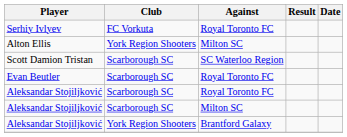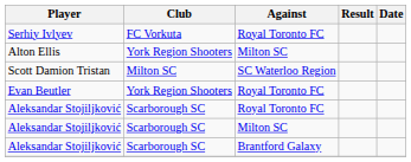 <table class="wikitable sortable">
 <tr>
 <th>Player</th>
 <th>Club</th>
 <th>Against</th>
 <th>Result</th>
 <th>Date</th>
 </tr>
 <tr>
 <td> <a href='#'>Serhiy Ivlyev</a></td>
 <td><a href='#'>FC Vorkuta</a></td>
 <td><a href='#'>Royal Toronto FC</a></td>
 <td></td>
 <td></td>
 </tr>
 <tr>
 <td>Alton Ellis</td>
 <td><a href='#'>York Region Shooters</a></td>
 <td><a href='#'>Milton SC</a></td>
 <td></td>
 <td></td>
 </tr>
 <tr>
 <td>Scott Damion Tristan</td>
-<td><a href='#'>Scarborough SC</a></td>
+<td><a href='#'>Milton SC</a></td>
 <td><a href='#'>SC Waterloo Region</a></td>
 <td></td>
 <td></td>
 </tr>
 <tr>
 <td> <a href='#'>Evan Beutler</a></td>
-<td><a href='#'>Scarborough SC</a></td>
+<td><a href='#'>York Region Shooters</a></td>
 <td><a href='#'>Royal Toronto FC</a></td>
 <td></td>
 <td></td>
 </tr>
 <tr>
 <td> <a href='#'>Aleksandar Stojiljković</a></td>
 <td><a href='#'>Scarborough SC</a></td>
 <td><a href='#'>Royal Toronto FC</a></td>
 <td></td>
 <td></td>
 </tr>
 <tr>
 <td> <a href='#'>Aleksandar Stojiljković</a></td>
 <td><a href='#'>Scarborough SC</a></td>
 <td><a href='#'>Milton SC</a></td>
 <td></td>
 <td></td>
 </tr>
 <tr>
 <td> <a href='#'>Aleksandar Stojiljković</a></td>
-<td><a href='#'>York Region Shooters</a></td>
+<td><a href='#'>Scarborough SC</a></td>
 <td><a href='#'>Brantford Galaxy</a></td>
 <td></td>
 <td></td>
 </tr>
 <tr>
 </tr>
 </table>
